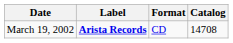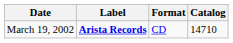 <table class="wikitable">
 <tr>
 <th>Date</th>
 <th>Label</th>
 <th>Format</th>
 <th>Catalog</th>
 </tr>
 <tr>
 <td>March 19, 2002</td>
 <td><strong><a href='#'>Arista Records</a></strong></td>
 <td><a href='#'>CD</a></td>
-<td>14708</td>
+<td>14710</td>
 </tr>
 </table>
